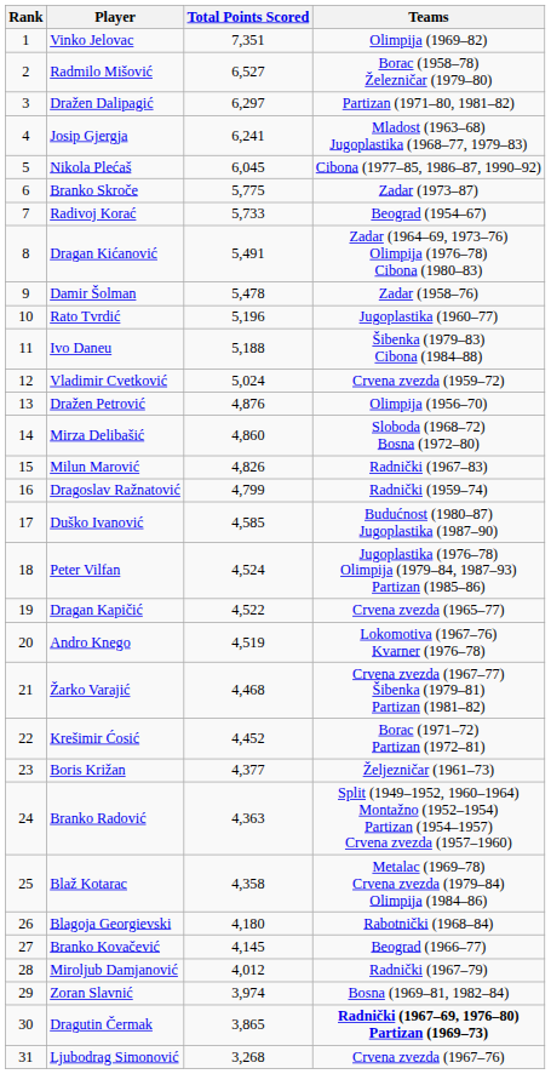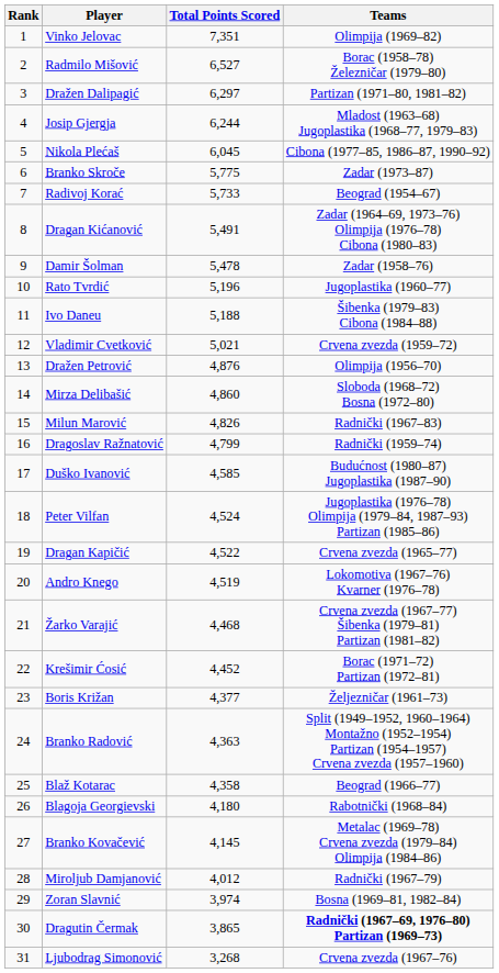 <table class="wikitable sortable">
 <tr>
 <th>Rank</th>
 <th>Player</th>
 <th><a href='#'>Total Points Scored</a></th>
 <th>Teams</th>
 </tr>
 <tr>
 <td align = "center">1</td>
 <td><a href='#'>Vinko Jelovac</a></td>
 <td style="text-align:center;">7,351</td>
 <td style="text-align:center;"><a href='#'>Olimpija</a> (1969–82)</td>
 </tr>
 <tr>
 <td align = "center">2</td>
 <td><a href='#'>Radmilo Mišović</a></td>
 <td style="text-align:center;">6,527</td>
 <td style="text-align:center;"><a href='#'>Borac</a> (1958–78) <br> <a href='#'>Železničar</a> (1979–80)</td>
 </tr>
 <tr>
 <td align = "center">3</td>
 <td><a href='#'>Dražen Dalipagić</a></td>
 <td style="text-align:center;">6,297</td>
 <td style="text-align:center;"><a href='#'>Partizan</a> (1971–80, 1981–82)</td>
 </tr>
 <tr>
 <td align = "center">4</td>
 <td><a href='#'>Josip Gjergja</a></td>
-<td style="text-align:center;">6,241</td>
+<td style="text-align:center;">6,244</td>
 <td style="text-align:center;"><a href='#'>Mladost</a> (1963–68) <br> <a href='#'>Jugoplastika</a> (1968–77, 1979–83)</td>
 </tr>
 <tr>
 <td align = "center">5</td>
 <td><a href='#'>Nikola Plećaš</a></td>
 <td style="text-align:center;">6,045</td>
 <td style="text-align:center;"><a href='#'>Cibona</a> (1977–85, 1986–87, 1990–92)</td>
 </tr>
 <tr>
 <td align = "center">6</td>
 <td><a href='#'>Branko Skroče</a></td>
 <td style="text-align:center;">5,775</td>
 <td style="text-align:center;"><a href='#'>Zadar</a> (1973–87)</td>
 </tr>
 <tr>
 <td align = "center">7</td>
 <td><a href='#'>Radivoj Korać</a></td>
 <td style="text-align:center;">5,733</td>
 <td style="text-align:center;"><a href='#'>Beograd</a> (1954–67)</td>
 </tr>
 <tr>
 <td align = "center">8</td>
 <td><a href='#'>Dragan Kićanović</a></td>
 <td style="text-align:center;">5,491</td>
 <td style="text-align:center;"><a href='#'>Zadar</a> (1964–69, 1973–76) <br> <a href='#'>Olimpija</a> (1976–78) <br> <a href='#'>Cibona</a> (1980–83)</td>
 </tr>
 <tr>
 <td align = "center">9</td>
 <td><a href='#'>Damir Šolman</a></td>
 <td style="text-align:center;">5,478</td>
 <td style="text-align:center;"><a href='#'>Zadar</a> (1958–76)</td>
 </tr>
 <tr>
 <td align = "center">10</td>
 <td><a href='#'>Rato Tvrdić</a></td>
 <td style="text-align:center;">5,196</td>
 <td style="text-align:center;"><a href='#'>Jugoplastika</a> (1960–77)</td>
 </tr>
 <tr>
 <td align = "center">11</td>
 <td><a href='#'>Ivo Daneu</a></td>
 <td style="text-align:center;">5,188</td>
 <td style="text-align:center;"><a href='#'>Šibenka</a> (1979–83) <br> <a href='#'>Cibona</a> (1984–88)</td>
 </tr>
 <tr>
 <td align = "center">12</td>
 <td><a href='#'>Vladimir Cvetković</a></td>
-<td style="text-align:center;">5,024</td>
+<td style="text-align:center;">5,021</td>
 <td style="text-align:center;"><a href='#'>Crvena zvezda</a> (1959–72)</td>
 </tr>
 <tr>
 <td align = "center">13</td>
 <td><a href='#'>Dražen Petrović</a></td>
 <td style="text-align:center;">4,876</td>
 <td style="text-align:center;"><a href='#'>Olimpija</a> (1956–70)</td>
 </tr>
 <tr>
 <td align = "center">14</td>
 <td><a href='#'>Mirza Delibašić</a></td>
 <td style="text-align:center;">4,860</td>
 <td style="text-align:center;"><a href='#'>Sloboda</a> (1968–72) <br> <a href='#'>Bosna</a> (1972–80)</td>
 </tr>
 <tr>
 <td align = "center">15</td>
 <td><a href='#'>Milun Marović</a></td>
 <td style="text-align:center;">4,826</td>
 <td style="text-align:center;"><a href='#'>Radnički</a> (1967–83)</td>
 </tr>
 <tr>
 <td align = "center">16</td>
 <td><a href='#'>Dragoslav Ražnatović</a></td>
 <td style="text-align:center;">4,799</td>
 <td style="text-align:center;"><a href='#'>Radnički</a> (1959–74)</td>
 </tr>
 <tr>
 <td align = "center">17</td>
 <td><a href='#'>Duško Ivanović</a></td>
 <td style="text-align:center;">4,585</td>
 <td style="text-align:center;"><a href='#'>Budućnost</a> (1980–87) <br> <a href='#'>Jugoplastika</a> (1987–90)</td>
 </tr>
 <tr>
 <td align = "center">18</td>
 <td><a href='#'>Peter Vilfan</a></td>
 <td style="text-align:center;">4,524</td>
 <td style="text-align:center;"><a href='#'>Jugoplastika</a> (1976–78) <br> <a href='#'>Olimpija</a> (1979–84, 1987–93) <br> <a href='#'>Partizan</a> (1985–86)</td>
 </tr>
 <tr>
 <td align = "center">19</td>
 <td><a href='#'>Dragan Kapičić</a></td>
 <td style="text-align:center;">4,522</td>
 <td style="text-align:center;"><a href='#'>Crvena zvezda</a> (1965–77)</td>
 </tr>
 <tr>
 <td align = "center">20</td>
 <td><a href='#'>Andro Knego</a></td>
 <td style="text-align:center;">4,519</td>
 <td style="text-align:center;"><a href='#'>Lokomotiva</a> (1967–76) <br> <a href='#'>Kvarner</a> (1976–78)</td>
 </tr>
 <tr>
 <td align = "center">21</td>
 <td><a href='#'>Žarko Varajić</a></td>
 <td style="text-align:center;">4,468</td>
 <td style="text-align:center;"><a href='#'>Crvena zvezda</a> (1967–77) <br> <a href='#'>Šibenka</a> (1979–81) <br> <a href='#'>Partizan</a> (1981–82)</td>
 </tr>
 <tr>
 <td align = "center">22</td>
 <td><a href='#'>Krešimir Ćosić</a></td>
 <td style="text-align:center;">4,452</td>
 <td style="text-align:center;"><a href='#'>Borac</a> (1971–72) <br> <a href='#'>Partizan</a> (1972–81)</td>
 </tr>
 <tr>
 <td align = "center">23</td>
 <td><a href='#'>Boris Križan</a></td>
 <td style="text-align:center;">4,377</td>
 <td style="text-align:center;"><a href='#'>Željezničar</a> (1961–73)</td>
 </tr>
 <tr>
 <td align = "center">24</td>
 <td><a href='#'>Branko Radović</a></td>
 <td style="text-align:center;">4,363</td>
 <td style="text-align:center;"><a href='#'>Split</a> (1949–1952, 1960–1964) <br> <a href='#'>Montažno</a> (1952–1954) <br> <a href='#'>Partizan</a> (1954–1957) <br> <a href='#'>Crvena zvezda</a> (1957–1960)</td>
 </tr>
 <tr>
 <td align = "center">25</td>
 <td><a href='#'>Blaž Kotarac</a></td>
 <td style="text-align:center;">4,358</td>
-<td style="text-align:center;"><a href='#'>Metalac</a> (1969–78) <br> <a href='#'>Crvena zvezda</a> (1979–84) <br> <a href='#'>Olimpija</a> (1984–86)</td>
+<td style="text-align:center;"><a href='#'>Beograd</a> (1966–77)</td>
 </tr>
 <tr>
 <td align = "center">26</td>
 <td><a href='#'>Blagoja Georgievski</a></td>
 <td style="text-align:center;">4,180</td>
 <td style="text-align:center;"><a href='#'>Rabotnički</a> (1968–84)</td>
 </tr>
 <tr>
 <td align = "center">27</td>
 <td><a href='#'>Branko Kovačević</a></td>
 <td style="text-align:center;">4,145</td>
-<td style="text-align:center;"><a href='#'>Beograd</a> (1966–77)</td>
+<td style="text-align:center;"><a href='#'>Metalac</a> (1969–78) <br> <a href='#'>Crvena zvezda</a> (1979–84) <br> <a href='#'>Olimpija</a> (1984–86)</td>
 </tr>
 <tr>
 <td align = "center">28</td>
 <td><a href='#'>Miroljub Damjanović</a></td>
 <td style="text-align:center;">4,012</td>
 <td style="text-align:center;"><a href='#'>Radnički</a> (1967–79)</td>
 </tr>
 <tr>
 <td align = "center">29</td>
 <td><a href='#'>Zoran Slavnić</a></td>
 <td style="text-align:center;">3,974</td>
 <td style="text-align:center;"><a href='#'>Bosna</a> (1969–81, 1982–84)</td>
 </tr>
 <tr>
 <td align = "center">30</td>
 <td><a href='#'>Dragutin Čermak</a></td>
 <td style="text-align:center;">3,865</td>
 <td style="text-align:center;"><strong><a href='#'>Radnički</a> (1967–69, 1976–80) <br> <a href='#'>Partizan</a> (1969–73)</strong></td>
 </tr>
 <tr>
 <td align = "center">31</td>
 <td><a href='#'>Ljubodrag Simonović</a></td>
 <td style="text-align:center;">3,268</td>
 <td style="text-align:center;"><a href='#'>Crvena zvezda</a> (1967–76)</td>
 </tr>
 </table>
